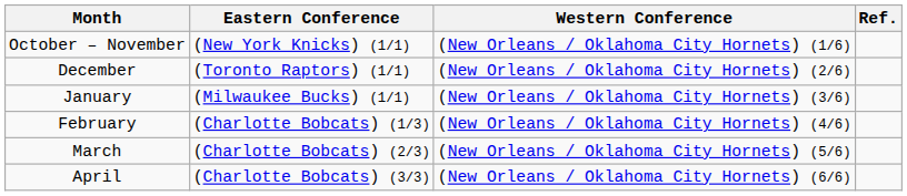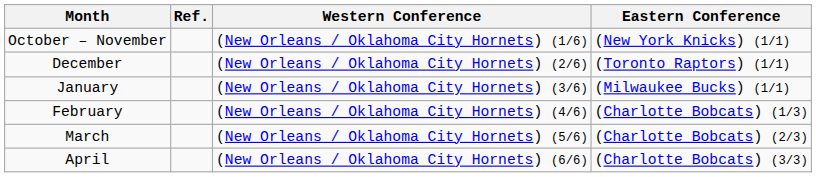 <table class="wikitable sortable">
 <tr>
 <th>Month</th>
+<th>Ref.</th>
+<th>Western Conference</th>
 <th>Eastern Conference</th>
-<th>Western Conference</th>
-<th>Ref.</th>
 </tr>
 <tr>
 <td align=center>October – November</td>
+<td></td>
+<td> (<a href='#'>New Orleans / Oklahoma City Hornets</a>) <small>(1/6)</small></td>
 <td> (<a href='#'>New York Knicks</a>) <small>(1/1)</small></td>
-<td> (<a href='#'>New Orleans / Oklahoma City Hornets</a>) <small>(1/6)</small></td>
-<td></td>
 </tr>
 <tr>
 <td align=center>December</td>
+<td></td>
+<td> (<a href='#'>New Orleans / Oklahoma City Hornets</a>) <small>(2/6)</small></td>
 <td> (<a href='#'>Toronto Raptors</a>) <small>(1/1)</small></td>
-<td> (<a href='#'>New Orleans / Oklahoma City Hornets</a>) <small>(2/6)</small></td>
-<td></td>
 </tr>
 <tr>
 <td align=center>January</td>
+<td></td>
+<td> (<a href='#'>New Orleans / Oklahoma City Hornets</a>) <small>(3/6)</small></td>
 <td> (<a href='#'>Milwaukee Bucks</a>) <small>(1/1)</small></td>
-<td> (<a href='#'>New Orleans / Oklahoma City Hornets</a>) <small>(3/6)</small></td>
-<td></td>
 </tr>
 <tr>
 <td align=center>February</td>
+<td></td>
+<td> (<a href='#'>New Orleans / Oklahoma City Hornets</a>) <small>(4/6)</small></td>
 <td> (<a href='#'>Charlotte Bobcats</a>) <small>(1/3)</small></td>
-<td> (<a href='#'>New Orleans / Oklahoma City Hornets</a>) <small>(4/6)</small></td>
-<td></td>
 </tr>
 <tr>
 <td align=center>March</td>
+<td></td>
+<td> (<a href='#'>New Orleans / Oklahoma City Hornets</a>) <small>(5/6)</small></td>
 <td> (<a href='#'>Charlotte Bobcats</a>) <small>(2/3)</small></td>
-<td> (<a href='#'>New Orleans / Oklahoma City Hornets</a>) <small>(5/6)</small></td>
-<td></td>
 </tr>
 <tr>
 <td align=center>April</td>
+<td></td>
+<td> (<a href='#'>New Orleans / Oklahoma City Hornets</a>) <small>(6/6)</small></td>
 <td> (<a href='#'>Charlotte Bobcats</a>) <small>(3/3)</small></td>
-<td> (<a href='#'>New Orleans / Oklahoma City Hornets</a>) <small>(6/6)</small></td>
-<td></td>
 </tr>
 </table>
